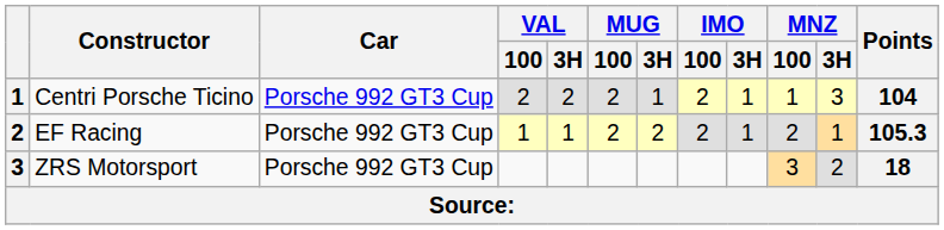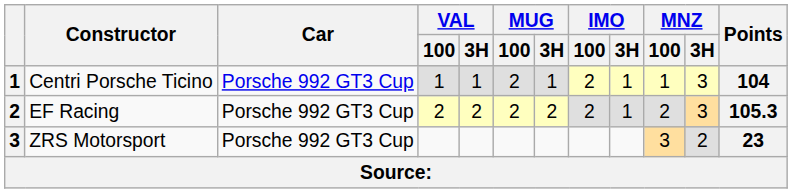 <table class="wikitable" style="font-size:85%; vertical-align:top; text-align:center">
 <tr>
 <th rowspan="2"></th>
 <th rowspan="2">Constructor</th>
 <th rowspan="2">Car</th>
 <th colspan="2"><a href='#'>VAL</a><br></th>
 <th colspan="2"><a href='#'>MUG</a><br></th>
 <th colspan="2"><a href='#'>IMO</a><br></th>
 <th colspan="2"><a href='#'>MNZ</a><br></th>
 <th rowspan="2">Points</th>
 </tr>
 <tr>
 <th>100</th>
 <th>3H</th>
 <th>100</th>
 <th>3H</th>
 <th>100</th>
 <th>3H</th>
 <th>100</th>
 <th>3H</th>
 </tr>
 <tr>
 <th>1</th>
 <td style="text-align:left"> Centri Porsche Ticino</td>
 <td style="text-align:left"><a href='#'>Porsche 992 GT3 Cup</a></td>
-<td style="background:#DFDFDF">2</td>
-<td style="background:#DFDFDF">2</td>
+<td style="background:#DFDFDF">1</td>
+<td style="background:#DFDFDF">1</td>
 <td style="background:#DFDFDF">2</td>
 <td style="background:#DFDFDF">1</td>
 <td style="background:#FFFFBF">2</td>
 <td style="background:#FFFFBF">1</td>
 <td style="background:#FFFFBF">1</td>
 <td style="background:#FFFFBF">3</td>
 <th>104</th>
 </tr>
 <tr>
 <th>2</th>
 <td style="text-align:left"> EF Racing</td>
 <td style="text-align:left">Porsche 992 GT3 Cup</td>
-<td style="background:#FFFFBF">1</td>
-<td style="background:#FFFFBF">1</td>
+<td style="background:#FFFFBF">2</td>
+<td style="background:#FFFFBF">2</td>
 <td style="background:#FFFFBF">2</td>
 <td style="background:#FFFFBF">2</td>
 <td style="background:#DFDFDF">2</td>
 <td style="background:#DFDFDF">1</td>
 <td style="background:#DFDFDF">2</td>
-<td style="background:#FFDF9F">1</td>
+<td style="background:#FFDF9F">3</td>
 <th>105.3</th>
 </tr>
 <tr>
 <th>3</th>
 <td style="text-align:left"> ZRS Motorsport</td>
 <td style="text-align:left">Porsche 992 GT3 Cup</td>
 <td style="background:#"></td>
 <td style="background:#"></td>
 <td style="background:#"></td>
 <td style="background:#"></td>
 <td style="background:#"></td>
 <td style="background:#"></td>
 <td style="background:#FFDF9F">3</td>
 <td style="background:#DFDFDF">2</td>
-<th>18</th>
+<th>23</th>
 </tr>
 <tr>
 <th colspan="12">Source:</th>
 </tr>
 </table>
